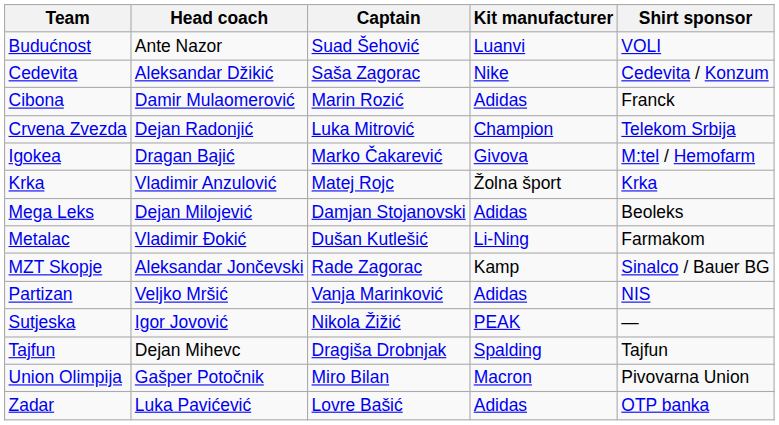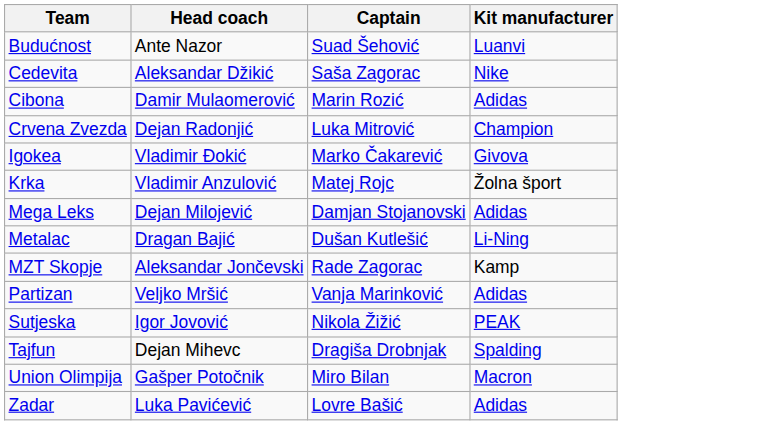 <table class="wikitable sortable">
 <tr>
 <th>Team</th>
 <th>Head coach</th>
 <th>Captain</th>
 <th>Kit manufacturer</th>
-<th>Shirt sponsor</th>
 </tr>
 <tr>
 <td><a href='#'>Budućnost</a></td>
 <td> Ante Nazor</td>
 <td> <a href='#'>Suad Šehović</a></td>
 <td><a href='#'>Luanvi</a></td>
-<td><a href='#'>VOLI</a></td>
 </tr>
 <tr>
 <td><a href='#'>Cedevita</a></td>
 <td> <a href='#'>Aleksandar Džikić</a></td>
 <td> <a href='#'>Saša Zagorac</a></td>
 <td><a href='#'>Nike</a></td>
-<td><a href='#'>Cedevita</a> / <a href='#'>Konzum</a></td>
 </tr>
 <tr>
 <td><a href='#'>Cibona</a></td>
 <td> <a href='#'>Damir Mulaomerović</a></td>
 <td> <a href='#'>Marin Rozić</a></td>
 <td><a href='#'>Adidas</a></td>
-<td>Franck</td>
 </tr>
 <tr>
 <td><a href='#'>Crvena Zvezda</a></td>
 <td> <a href='#'>Dejan Radonjić</a></td>
 <td> <a href='#'>Luka Mitrović</a></td>
 <td><a href='#'>Champion</a></td>
-<td><a href='#'>Telekom Srbija</a></td>
 </tr>
 <tr>
 <td><a href='#'>Igokea</a></td>
-<td> <a href='#'>Dragan Bajić</a></td>
+<td> <a href='#'>Vladimir Đokić</a></td>
 <td> <a href='#'>Marko Čakarević</a></td>
 <td><a href='#'>Givova</a></td>
-<td><a href='#'>M:tel</a> / <a href='#'>Hemofarm</a></td>
 </tr>
 <tr>
 <td><a href='#'>Krka</a></td>
 <td> <a href='#'>Vladimir Anzulović</a></td>
 <td> <a href='#'>Matej Rojc</a></td>
 <td>Žolna šport</td>
-<td><a href='#'>Krka</a></td>
 </tr>
 <tr>
 <td><a href='#'>Mega Leks</a></td>
 <td> <a href='#'>Dejan Milojević</a></td>
 <td> <a href='#'>Damjan Stojanovski</a></td>
 <td><a href='#'>Adidas</a></td>
-<td>Beoleks</td>
 </tr>
 <tr>
 <td><a href='#'>Metalac</a></td>
-<td> <a href='#'>Vladimir Đokić</a></td>
+<td> <a href='#'>Dragan Bajić</a></td>
 <td> <a href='#'>Dušan Kutlešić</a></td>
 <td><a href='#'>Li-Ning</a></td>
-<td>Farmakom</td>
 </tr>
 <tr>
 <td><a href='#'>MZT Skopje</a></td>
 <td> <a href='#'>Aleksandar Jončevski</a></td>
 <td> <a href='#'>Rade Zagorac</a></td>
 <td>Kamp</td>
-<td><a href='#'>Sinalco</a> / Bauer BG</td>
 </tr>
 <tr>
 <td><a href='#'>Partizan</a></td>
 <td> <a href='#'>Veljko Mršić</a></td>
 <td> <a href='#'>Vanja Marinković</a></td>
 <td><a href='#'>Adidas</a></td>
-<td><a href='#'>NIS</a></td>
 </tr>
 <tr>
 <td><a href='#'>Sutjeska</a></td>
 <td> <a href='#'>Igor Jovović</a></td>
 <td> <a href='#'>Nikola Žižić</a></td>
 <td><a href='#'>PEAK</a></td>
-<td>—</td>
 </tr>
 <tr>
 <td><a href='#'>Tajfun</a></td>
 <td> Dejan Mihevc</td>
 <td> <a href='#'>Dragiša Drobnjak</a></td>
 <td><a href='#'>Spalding</a></td>
-<td>Tajfun</td>
 </tr>
 <tr>
 <td><a href='#'>Union Olimpija</a></td>
 <td> <a href='#'>Gašper Potočnik</a></td>
 <td> <a href='#'>Miro Bilan</a></td>
 <td><a href='#'>Macron</a></td>
-<td>Pivovarna Union</td>
 </tr>
 <tr>
 <td><a href='#'>Zadar</a></td>
 <td> <a href='#'>Luka Pavićević</a></td>
 <td> <a href='#'>Lovre Bašić</a></td>
 <td><a href='#'>Adidas</a></td>
-<td><a href='#'>OTP banka</a></td>
 </tr>
 </table>
